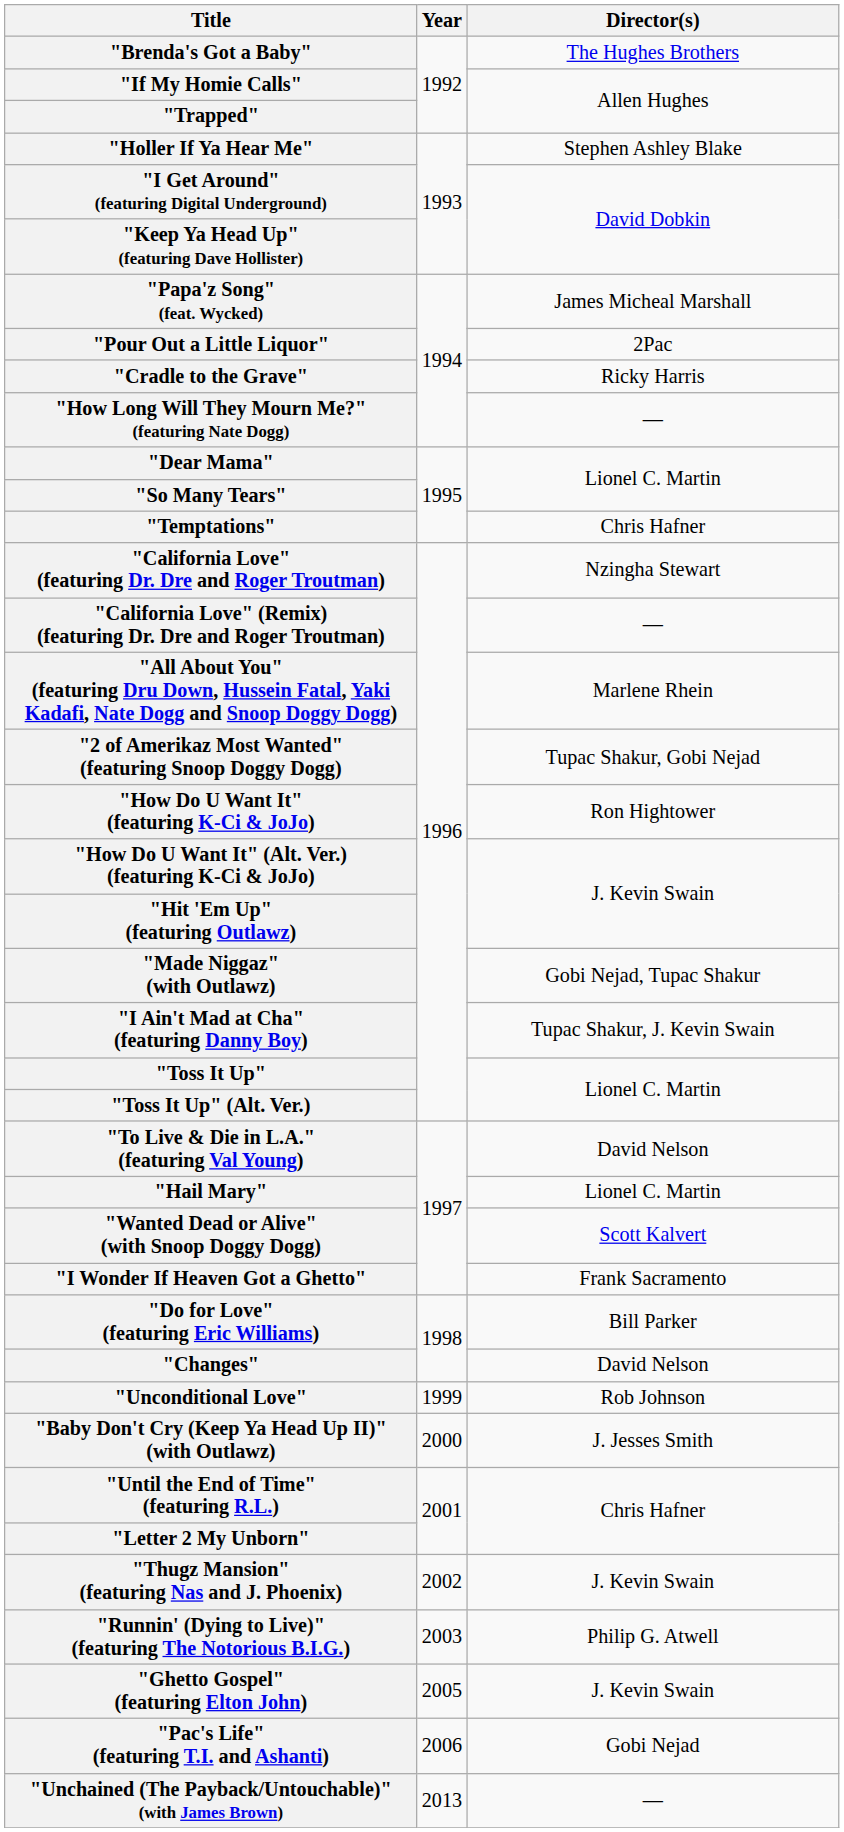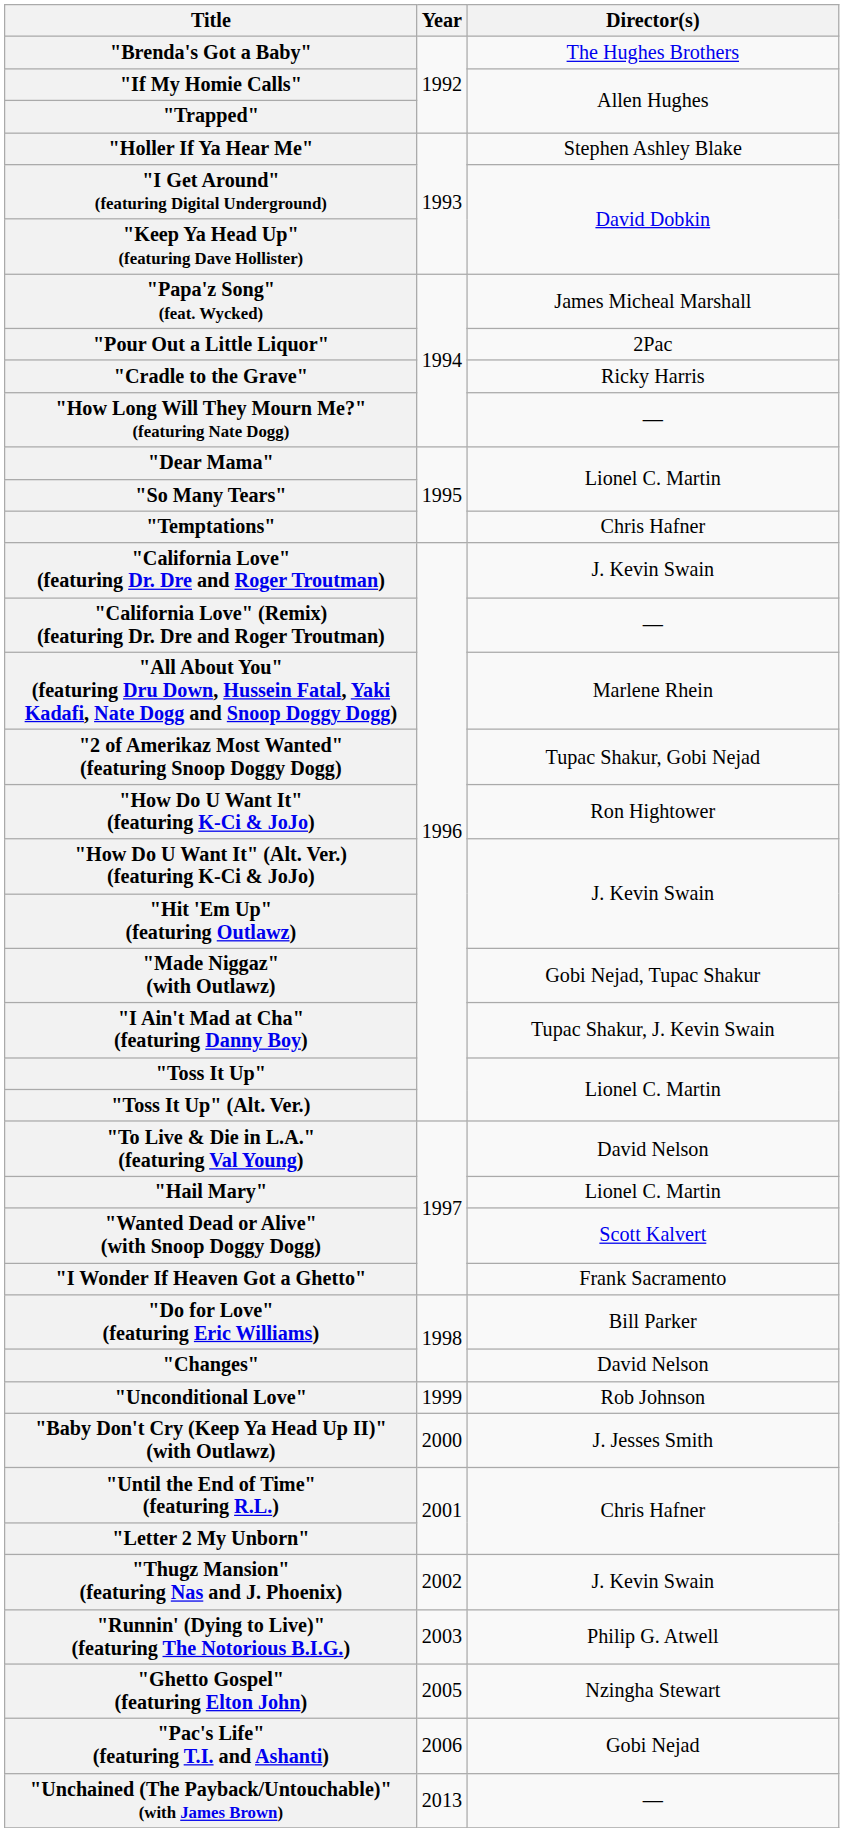 <table class="wikitable plainrowheaders" style="text-align:center;">
 <tr>
 <th scope="col" style="width:20em;">Title</th>
 <th scope="col">Year</th>
 <th scope="col" style="width:18em;">Director(s)</th>
 </tr>
 <tr>
 <th scope="row">"Brenda's Got a Baby"</th>
 <td rowspan="3">1992</td>
 <td><a href='#'>The Hughes Brothers</a></td>
 </tr>
 <tr>
 <th scope="row">"If My Homie Calls"</th>
 <td rowspan="2">Allen Hughes</td>
 </tr>
 <tr>
 <th scope="row">"Trapped"</th>
 </tr>
 <tr>
 <th scope="row">"Holler If Ya Hear Me"</th>
 <td rowspan="3">1993</td>
 <td>Stephen Ashley Blake</td>
 </tr>
 <tr>
 <th scope="row">"I Get Around" <br><small>(featuring Digital Underground)</small></th>
 <td rowspan="2"><a href='#'>David Dobkin</a></td>
 </tr>
 <tr>
 <th scope="row">"Keep Ya Head Up" <br><small>(featuring Dave Hollister)</small></th>
 </tr>
 <tr>
 <th scope="row">"Papa'z Song" <br><small>(feat. Wycked)</small></th>
 <td rowspan="4">1994</td>
 <td>James Micheal Marshall</td>
 </tr>
 <tr>
 <th scope="row">"Pour Out a Little Liquor"</th>
 <td>2Pac</td>
 </tr>
 <tr>
 <th scope="row">"Cradle to the Grave"</th>
 <td>Ricky Harris</td>
 </tr>
 <tr>
 <th scope="row">"How Long Will They Mourn Me?" <br><small>(featuring Nate Dogg)</small></th>
 <td>—</td>
 </tr>
 <tr>
 <th scope="row">"Dear Mama"</th>
 <td rowspan="3">1995</td>
 <td rowspan="2">Lionel C. Martin</td>
 </tr>
 <tr>
 <th scope="row">"So Many Tears"</th>
 </tr>
 <tr>
 <th scope="row">"Temptations"</th>
 <td>Chris Hafner</td>
 </tr>
 <tr>
 <th scope="row">"California Love"<br><span>(featuring <a href='#'>Dr. Dre</a> and <a href='#'>Roger Troutman</a>)</span></th>
 <td rowspan="11">1996</td>
-<td>Nzingha Stewart</td>
+<td>J. Kevin Swain</td>
 </tr>
 <tr>
 <th scope="row">"California Love" (Remix)<br><span>(featuring Dr. Dre and Roger Troutman)</span></th>
 <td>—</td>
 </tr>
 <tr>
 <th scope="row">"All About You"<br><span>(featuring <a href='#'>Dru Down</a>, <a href='#'>Hussein Fatal</a>, <a href='#'>Yaki Kadafi</a>, <a href='#'>Nate Dogg</a> and <a href='#'>Snoop Doggy Dogg</a>)</span></th>
 <td>Marlene Rhein</td>
 </tr>
 <tr>
 <th scope="row">"2 of Amerikaz Most Wanted"<br><span>(featuring Snoop Doggy Dogg)</span></th>
 <td>Tupac Shakur, Gobi Nejad</td>
 </tr>
 <tr>
 <th scope="row">"How Do U Want It"<br><span>(featuring <a href='#'>K-Ci & JoJo</a>)</span></th>
 <td>Ron Hightower</td>
 </tr>
 <tr>
 <th scope="row">"How Do U Want It" (Alt. Ver.)<br><span>(featuring K-Ci & JoJo)</span></th>
 <td rowspan="2">J. Kevin Swain</td>
 </tr>
 <tr>
 <th scope="row">"Hit 'Em Up"<br><span>(featuring <a href='#'>Outlawz</a>)</span></th>
 </tr>
 <tr>
 <th scope="row">"Made Niggaz"<br><span>(with Outlawz)</span></th>
 <td>Gobi Nejad, Tupac Shakur</td>
 </tr>
 <tr>
 <th scope="row">"I Ain't Mad at Cha"<br><span>(featuring <a href='#'>Danny Boy</a>)</span></th>
 <td>Tupac Shakur, J. Kevin Swain</td>
 </tr>
 <tr>
 <th scope="row">"Toss It Up"</th>
 <td rowspan="2">Lionel C. Martin</td>
 </tr>
 <tr>
 <th scope="row">"Toss It Up" (Alt. Ver.)</th>
 </tr>
 <tr>
 <th scope="row">"To Live & Die in L.A."<br><span>(featuring <a href='#'>Val Young</a>)</span></th>
 <td rowspan="4">1997</td>
 <td>David Nelson</td>
 </tr>
 <tr>
 <th scope="row">"Hail Mary"</th>
 <td>Lionel C. Martin</td>
 </tr>
 <tr>
 <th scope="row">"Wanted Dead or Alive"<br><span>(with Snoop Doggy Dogg)</span></th>
 <td><a href='#'>Scott Kalvert</a></td>
 </tr>
 <tr>
 <th scope="row">"I Wonder If Heaven Got a Ghetto"</th>
 <td>Frank Sacramento</td>
 </tr>
 <tr>
 <th scope="row">"Do for Love"<br><span>(featuring <a href='#'>Eric Williams</a>)</span></th>
 <td rowspan="2">1998</td>
 <td>Bill Parker</td>
 </tr>
 <tr>
 <th scope="row">"Changes"</th>
 <td>David Nelson</td>
 </tr>
 <tr>
 <th scope="row">"Unconditional Love"</th>
 <td>1999</td>
 <td>Rob Johnson</td>
 </tr>
 <tr>
 <th scope="row">"Baby Don't Cry (Keep Ya Head Up II)"<br><span>(with Outlawz)</span></th>
 <td>2000</td>
 <td>J. Jesses Smith</td>
 </tr>
 <tr>
 <th scope="row">"Until the End of Time"<br><span>(featuring <a href='#'>R.L.</a>)</span></th>
 <td rowspan="2">2001</td>
 <td rowspan="2">Chris Hafner</td>
 </tr>
 <tr>
 <th scope="row">"Letter 2 My Unborn"</th>
 </tr>
 <tr>
 <th scope="row">"Thugz Mansion"<br><span>(featuring <a href='#'>Nas</a> and J. Phoenix)</span></th>
 <td>2002</td>
 <td>J. Kevin Swain</td>
 </tr>
 <tr>
 <th scope="row">"Runnin' (Dying to Live)"<br><span>(featuring <a href='#'>The Notorious B.I.G.</a>)</span></th>
 <td>2003</td>
 <td>Philip G. Atwell</td>
 </tr>
 <tr>
 <th scope="row">"Ghetto Gospel"<br><span>(featuring <a href='#'>Elton John</a>)</span></th>
 <td>2005</td>
-<td>J. Kevin Swain</td>
+<td>Nzingha Stewart</td>
 </tr>
 <tr>
 <th scope="row">"Pac's Life"<br><span>(featuring <a href='#'>T.I.</a> and <a href='#'>Ashanti</a>)</span></th>
 <td>2006</td>
 <td>Gobi Nejad</td>
 </tr>
 <tr>
 <th scope="row">"Unchained (The Payback/Untouchable)"<br><small>(with <a href='#'>James Brown</a>)</small></th>
 <td>2013</td>
 <td>—</td>
 </tr>
 </table>
